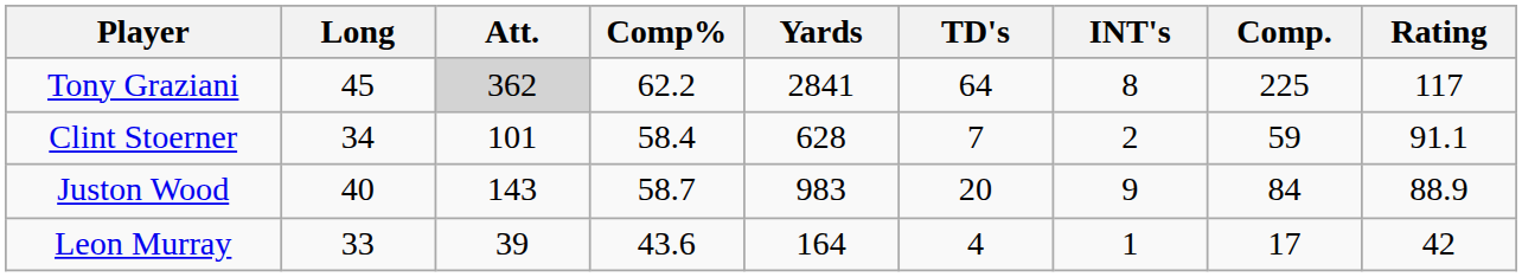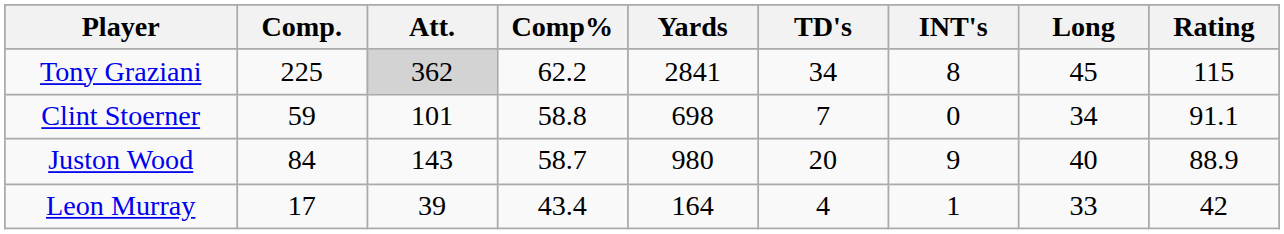 <table class="wikitable sortable">
 <tr>
 <th bgcolor="#DDDDFF" width="16%">Player</th>
-<th bgcolor="#DDDDFF" width="9%">Long</th>
+<th bgcolor="#DDDDFF" width="9%">Comp.</th>
 <th bgcolor="#DDDDFF" width="9%">Att.</th>
 <th bgcolor="#DDDDFF" width="9%">Comp%</th>
 <th bgcolor="#DDDDFF" width="9%">Yards</th>
 <th bgcolor="#DDDDFF" width="9%">TD's</th>
 <th bgcolor="#DDDDFF" width="9%">INT's</th>
-<th bgcolor="#DDDDFF" width="9%">Comp.</th>
+<th bgcolor="#DDDDFF" width="9%">Long</th>
 <th bgcolor="#DDDDFF" width="9%">Rating</th>
 </tr>
 <tr align="center">
 <td><a href='#'>Tony Graziani</a></td>
-<td>45</td>
+<td>225</td>
 <td style="background: lightgrey;">362</td>
 <td>62.2</td>
 <td>2841</td>
-<td>64</td>
+<td>34</td>
 <td>8</td>
-<td>225</td>
-<td>117</td>
+<td>45</td>
+<td>115</td>
 </tr>
 <tr align="center">
 <td><a href='#'>Clint Stoerner</a></td>
+<td>59</td>
+<td>101</td>
+<td>58.8</td>
+<td>698</td>
+<td>7</td>
+<td>0</td>
 <td>34</td>
-<td>101</td>
-<td>58.4</td>
-<td>628</td>
-<td>7</td>
-<td>2</td>
-<td>59</td>
 <td>91.1</td>
 </tr>
 <tr align="center">
 <td><a href='#'>Juston Wood</a></td>
-<td>40</td>
+<td>84</td>
 <td>143</td>
 <td>58.7</td>
-<td>983</td>
+<td>980</td>
 <td>20</td>
 <td>9</td>
-<td>84</td>
+<td>40</td>
 <td>88.9</td>
 </tr>
 <tr align="center">
 <td><a href='#'>Leon Murray</a></td>
-<td>33</td>
+<td>17</td>
 <td>39</td>
-<td>43.6</td>
+<td>43.4</td>
 <td>164</td>
 <td>4</td>
 <td>1</td>
-<td>17</td>
+<td>33</td>
 <td>42</td>
 </tr>
 </table>
